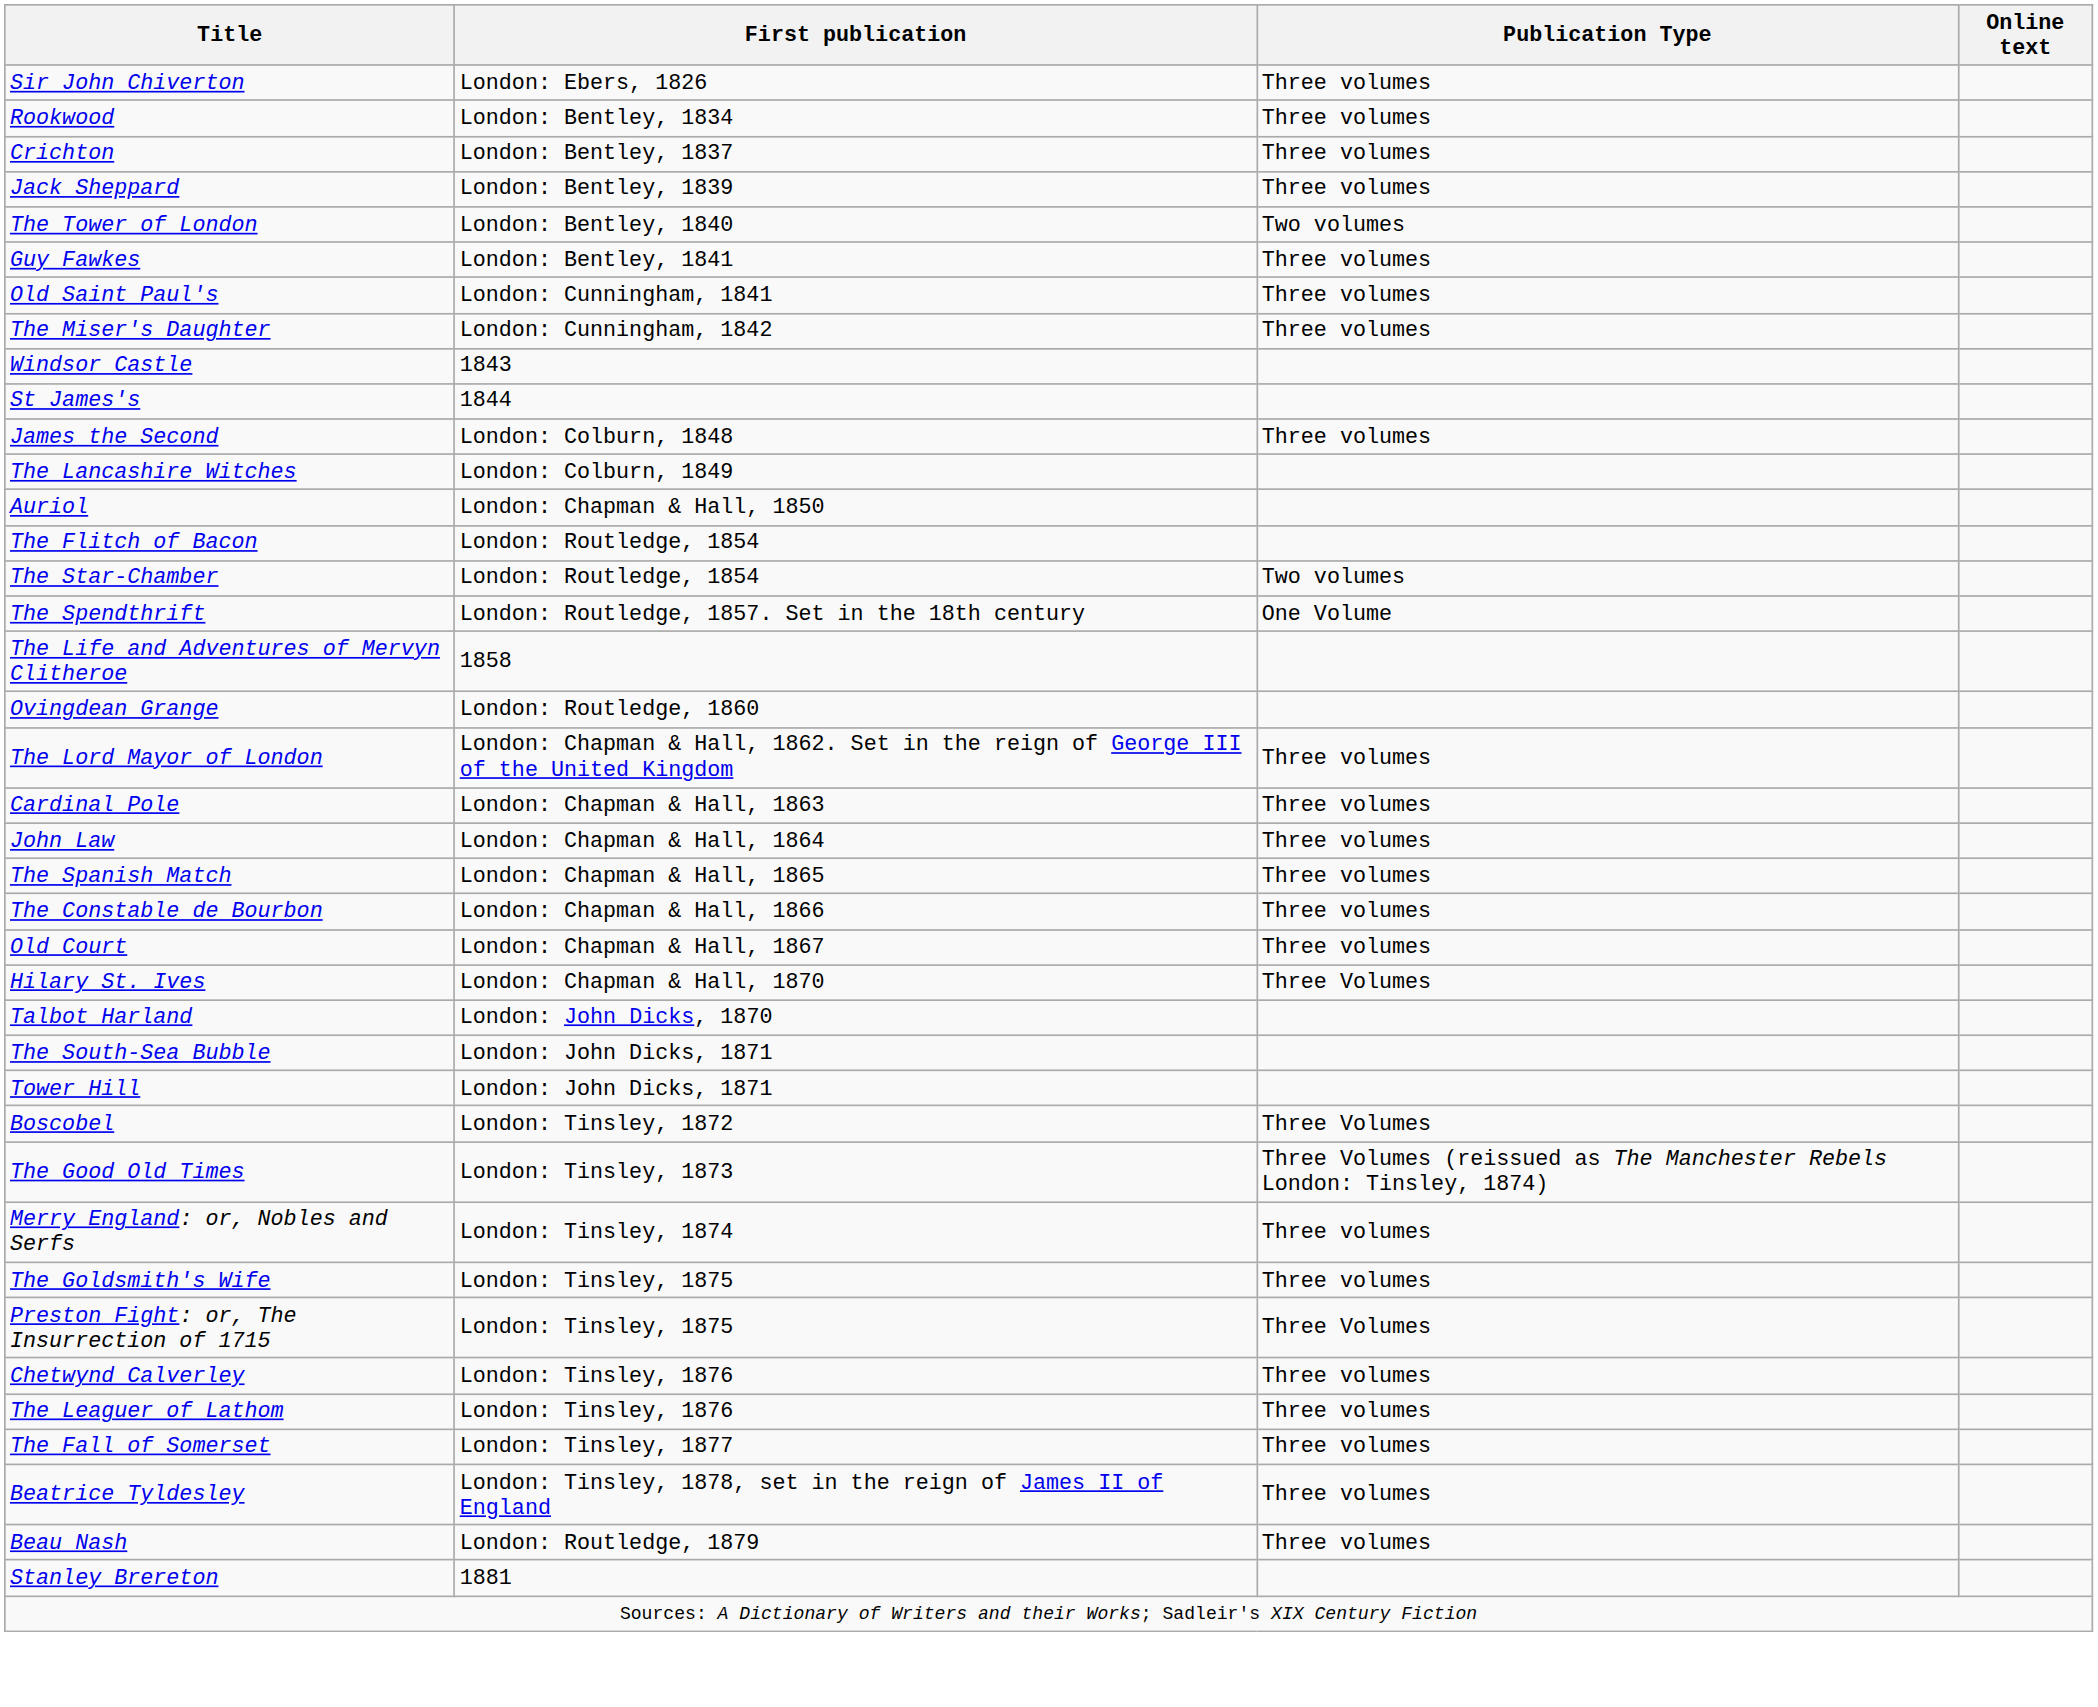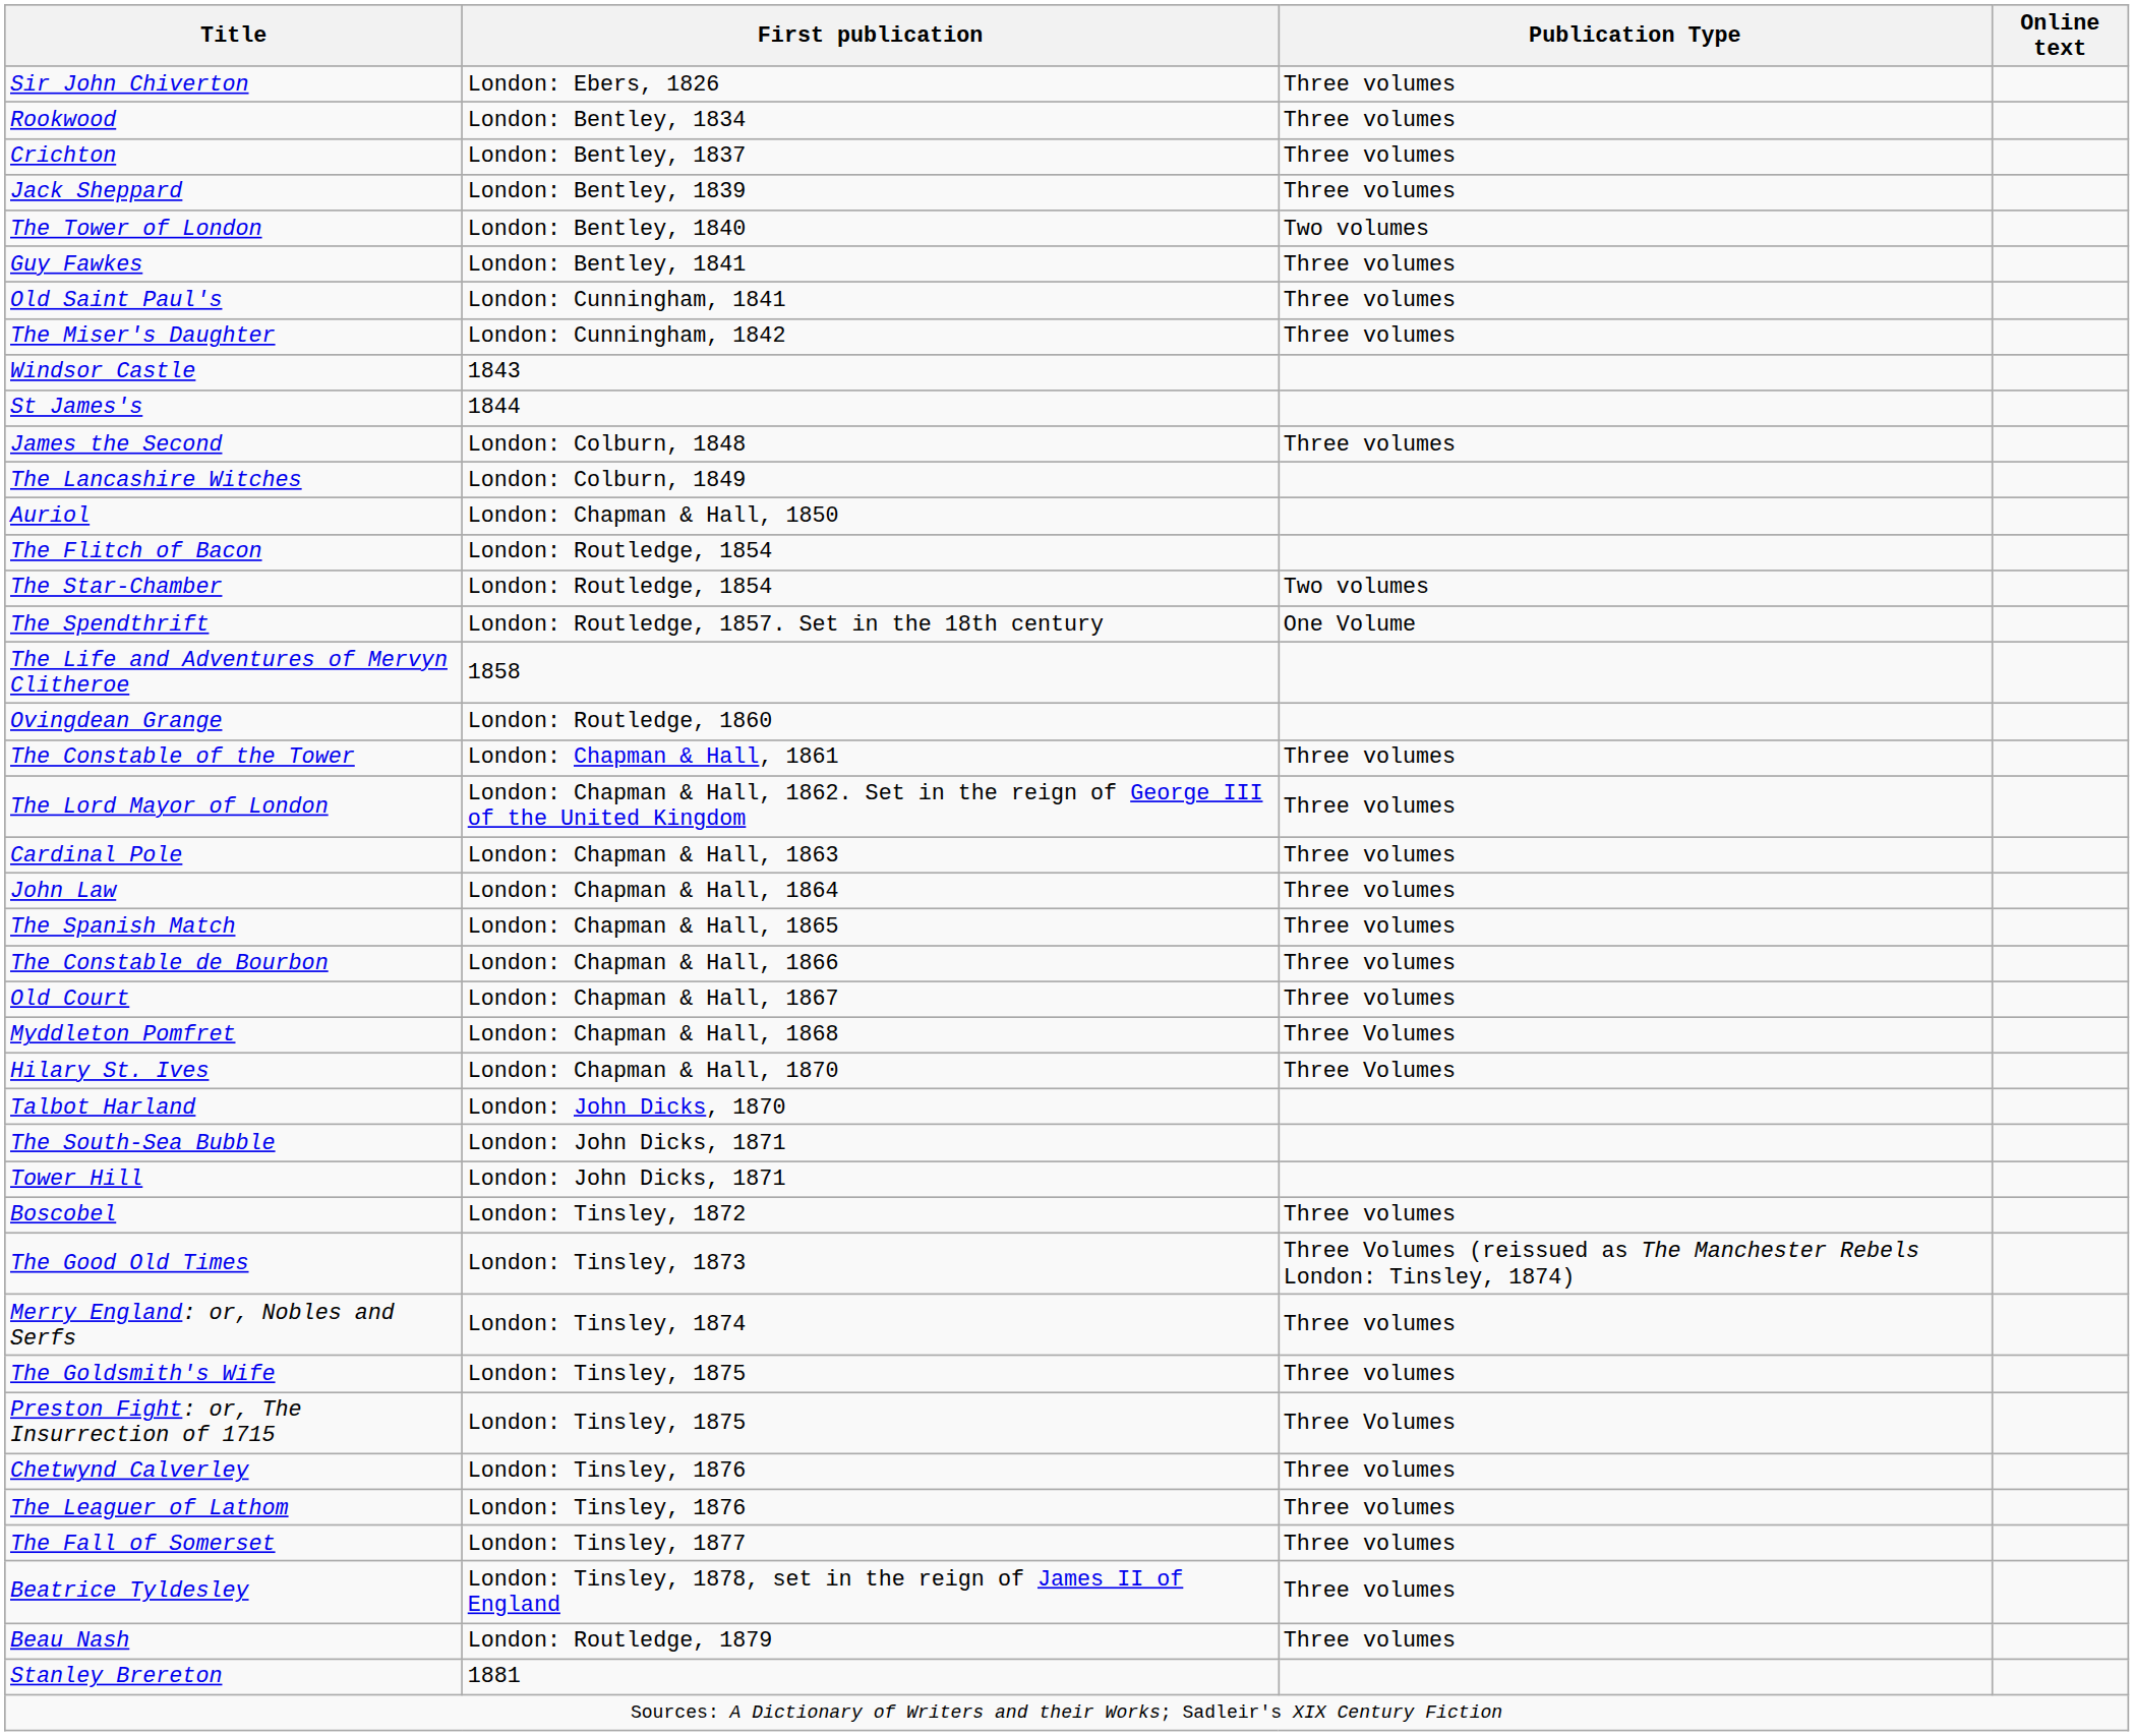 <table class="wikitable sortable">
 <tr>
 <th>Title</th>
 <th>First publication</th>
 <th>Publication Type</th>
 <th>Online text</th>
 </tr>
 <tr>
 <td><em><a href='#'>Sir John Chiverton</a></em></td>
 <td>London: Ebers, 1826</td>
 <td>Three volumes</td>
 <td></td>
 </tr>
 <tr>
 <td><em><a href='#'>Rookwood</a></em></td>
 <td>London: Bentley, 1834</td>
 <td>Three volumes</td>
 <td></td>
 </tr>
 <tr>
 <td><em><a href='#'>Crichton</a></em></td>
 <td>London: Bentley, 1837</td>
 <td>Three volumes</td>
 <td></td>
 </tr>
 <tr>
 <td><em><a href='#'>Jack Sheppard</a></em></td>
 <td>London: Bentley, 1839</td>
 <td>Three volumes</td>
 <td></td>
 </tr>
 <tr>
 <td><em><a href='#'>The Tower of London</a></em></td>
 <td>London: Bentley, 1840</td>
 <td>Two volumes</td>
 <td></td>
 </tr>
 <tr>
 <td><em><a href='#'>Guy Fawkes</a></em></td>
 <td>London: Bentley, 1841</td>
 <td>Three volumes</td>
 <td></td>
 </tr>
 <tr>
 <td><em><a href='#'>Old Saint Paul's</a></em></td>
 <td>London: Cunningham, 1841</td>
 <td>Three volumes</td>
 <td></td>
 </tr>
 <tr>
 <td><em><a href='#'>The Miser's Daughter</a></em></td>
 <td>London: Cunningham, 1842</td>
 <td>Three volumes</td>
 <td></td>
 </tr>
 <tr>
 <td><em><a href='#'>Windsor Castle</a></em></td>
 <td>1843</td>
 <td></td>
 <td></td>
 </tr>
 <tr>
 <td><em><a href='#'>St James's</a></em></td>
 <td>1844</td>
 <td></td>
 <td></td>
 </tr>
 <tr>
 <td><em><a href='#'>James the Second</a></em></td>
 <td>London: Colburn, 1848</td>
 <td>Three volumes</td>
 <td></td>
 </tr>
 <tr>
 <td><em><a href='#'>The Lancashire Witches</a></em></td>
 <td>London: Colburn, 1849</td>
 <td></td>
 <td></td>
 </tr>
 <tr>
 <td><em><a href='#'>Auriol</a></em></td>
 <td>London: Chapman & Hall, 1850</td>
 <td></td>
 <td></td>
 </tr>
 <tr>
 <td><em><a href='#'>The Flitch of Bacon</a></em></td>
 <td>London: Routledge, 1854</td>
 <td></td>
 <td></td>
 </tr>
 <tr>
 <td><em><a href='#'>The Star-Chamber</a></em></td>
 <td>London: Routledge, 1854</td>
 <td>Two volumes</td>
 <td> <br></td>
 </tr>
 <tr>
 <td><em><a href='#'>The Spendthrift</a></em></td>
 <td>London: Routledge, 1857. Set in the 18th century</td>
 <td>One Volume</td>
 <td></td>
 </tr>
 <tr>
 <td><em><a href='#'>The Life and Adventures of Mervyn Clitheroe</a></em></td>
 <td>1858</td>
 <td></td>
 <td></td>
 </tr>
 <tr>
 <td><em><a href='#'>Ovingdean Grange</a></em></td>
 <td>London: Routledge, 1860</td>
 <td></td>
 <td></td>
 </tr>
 <tr>
+<td><em><a href='#'>The Constable of the Tower</a></em></td>
+<td>London: <a href='#'>Chapman & Hall</a>, 1861</td>
+<td>Three volumes</td>
+<td></td>
+</tr>
+<tr>
 <td><em><a href='#'>The Lord Mayor of London</a></em></td>
 <td>London: Chapman & Hall, 1862. Set in the reign of <a href='#'>George III of the United Kingdom</a></td>
 <td>Three volumes</td>
 <td></td>
 </tr>
 <tr>
 <td><em><a href='#'>Cardinal Pole</a></em></td>
 <td>London: Chapman & Hall, 1863</td>
 <td>Three volumes</td>
 <td><br></td>
 </tr>
 <tr>
 <td><em><a href='#'>John Law</a></em></td>
 <td>London: Chapman & Hall, 1864</td>
 <td>Three volumes</td>
 <td></td>
 </tr>
 <tr>
 <td><em><a href='#'>The Spanish Match</a></em></td>
 <td>London: Chapman & Hall, 1865</td>
 <td>Three volumes</td>
 <td></td>
 </tr>
 <tr>
 <td><em><a href='#'>The Constable de Bourbon</a></em></td>
 <td>London: Chapman & Hall, 1866</td>
 <td>Three volumes</td>
 <td></td>
 </tr>
 <tr>
 <td><em><a href='#'>Old Court</a></em></td>
 <td>London: Chapman & Hall, 1867</td>
 <td>Three volumes</td>
 <td></td>
 </tr>
 <tr>
+<td><em><a href='#'>Myddleton Pomfret</a></em></td>
+<td>London: Chapman & Hall, 1868</td>
+<td>Three Volumes</td>
+<td></td>
+</tr>
+<tr>
 <td><em><a href='#'>Hilary St. Ives</a></em></td>
 <td>London: Chapman & Hall, 1870</td>
 <td>Three Volumes</td>
 <td></td>
 </tr>
 <tr>
 <td><em><a href='#'>Talbot Harland</a></em></td>
 <td>London: <a href='#'>John Dicks</a>, 1870</td>
 <td></td>
 <td></td>
 </tr>
 <tr>
 <td><em><a href='#'>The South-Sea Bubble</a></em></td>
 <td>London: John Dicks, 1871</td>
 <td></td>
 <td></td>
 </tr>
 <tr>
 <td><em><a href='#'>Tower Hill</a></em></td>
 <td>London: John Dicks, 1871</td>
 <td></td>
 <td></td>
 </tr>
 <tr>
 <td><em><a href='#'>Boscobel</a></em></td>
 <td>London: Tinsley, 1872</td>
-<td>Three Volumes</td>
+<td>Three volumes</td>
 <td><br></td>
 </tr>
 <tr>
 <td><em><a href='#'>The Good Old Times</a></em></td>
 <td>London: Tinsley, 1873</td>
 <td>Three Volumes (reissued as <em>The Manchester Rebels</em> London: Tinsley, 1874)</td>
 <td></td>
 </tr>
 <tr>
 <td><em><a href='#'>Merry England</a>: or, Nobles and Serfs</em></td>
 <td>London: Tinsley, 1874</td>
 <td>Three volumes</td>
 <td></td>
 </tr>
 <tr>
 <td><em><a href='#'>The Goldsmith's Wife</a></em></td>
 <td>London: Tinsley, 1875</td>
 <td>Three volumes</td>
 <td></td>
 </tr>
 <tr>
 <td><em><a href='#'>Preston Fight</a>: or, The Insurrection of 1715</em></td>
 <td>London: Tinsley, 1875</td>
 <td>Three Volumes</td>
 <td></td>
 </tr>
 <tr>
 <td><em><a href='#'>Chetwynd Calverley</a></em></td>
 <td>London: Tinsley, 1876</td>
 <td>Three volumes</td>
 <td></td>
 </tr>
 <tr>
 <td><em><a href='#'>The Leaguer of Lathom</a></em></td>
 <td>London: Tinsley, 1876</td>
 <td>Three volumes</td>
 <td></td>
 </tr>
 <tr>
 <td><em><a href='#'>The Fall of Somerset</a></em></td>
 <td>London: Tinsley, 1877</td>
 <td>Three volumes</td>
 <td></td>
 </tr>
 <tr>
 <td><em><a href='#'>Beatrice Tyldesley</a></em></td>
 <td>London: Tinsley, 1878, set in the reign of <a href='#'>James II of England</a></td>
 <td>Three volumes</td>
 <td></td>
 </tr>
 <tr>
 <td><em><a href='#'>Beau Nash</a></em></td>
 <td>London: Routledge, 1879</td>
 <td>Three volumes</td>
 <td></td>
 </tr>
 <tr>
 <td><em><a href='#'>Stanley Brereton</a></em></td>
 <td>1881</td>
 <td></td>
 <td></td>
 </tr>
 <tr>
 <td colspan="4" style="color:#000000;text-align:center;"><small>Sources: <em>A Dictionary of Writers and their Works</em>; Sadleir's <em>XIX Century Fiction</em></small></td>
 </tr>
 </table>
